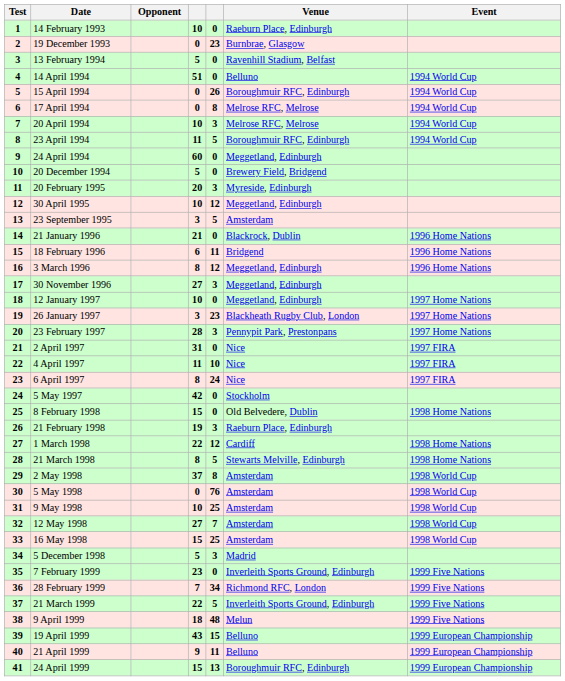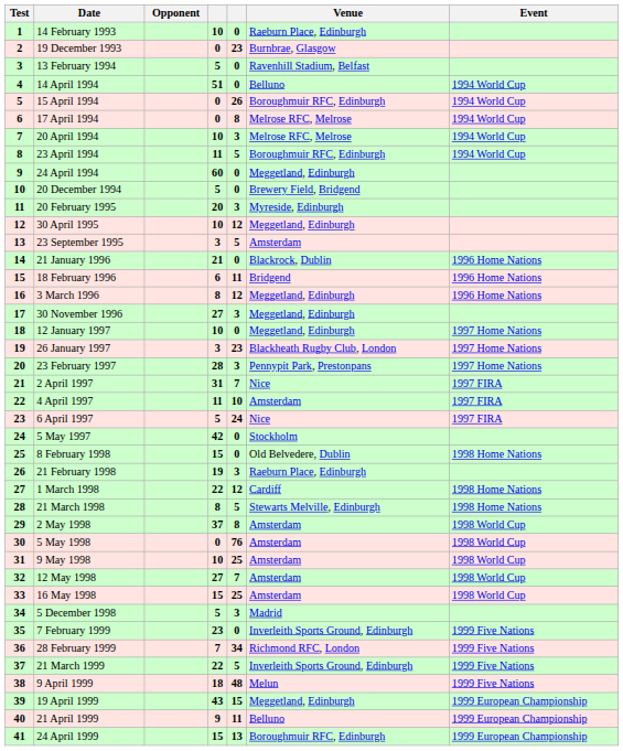 <table class="wikitable sortable" style="width:100%">
 <tr>
 <th>Test</th>
 <th>Date</th>
 <th>Opponent</th>
 <th></th>
 <th></th>
 <th>Venue</th>
 <th>Event</th>
 </tr>
 <tr bgcolor="#ccffcc">
 <td align="center"><strong>1</strong></td>
 <td>14 February 1993</td>
 <td></td>
 <td align="center"><strong>10</strong></td>
 <td align="center"><strong>0</strong></td>
 <td><a href='#'>Raeburn Place</a>, <a href='#'>Edinburgh</a></td>
 <td></td>
 </tr>
 <tr bgcolor="FFE4E1">
 <td align="center"><strong>2</strong></td>
 <td>19 December 1993</td>
 <td></td>
 <td align="center"><strong>0</strong></td>
 <td align="center"><strong>23</strong></td>
 <td><a href='#'>Burnbrae</a>, <a href='#'>Glasgow</a></td>
 <td></td>
 </tr>
 <tr bgcolor="#ccffcc">
 <td align="center"><strong>3</strong></td>
 <td>13 February 1994</td>
 <td></td>
 <td align="center"><strong>5</strong></td>
 <td align="center"><strong>0</strong></td>
 <td><a href='#'>Ravenhill Stadium</a>, <a href='#'>Belfast</a></td>
 <td></td>
 </tr>
 <tr bgcolor="#ccffcc">
 <td align="center"><strong>4</strong></td>
 <td>14 April 1994</td>
 <td></td>
 <td align="center"><strong>51</strong></td>
 <td align="center"><strong>0</strong></td>
 <td><a href='#'>Belluno</a></td>
 <td><a href='#'>1994 World Cup</a></td>
 </tr>
 <tr bgcolor="FFE4E1">
 <td align="center"><strong>5</strong></td>
 <td>15 April 1994</td>
 <td></td>
 <td align="center"><strong>0</strong></td>
 <td align="center"><strong>26</strong></td>
 <td><a href='#'>Boroughmuir RFC</a>, <a href='#'>Edinburgh</a></td>
 <td><a href='#'>1994 World Cup</a></td>
 </tr>
 <tr bgcolor="FFE4E1">
 <td align="center"><strong>6</strong></td>
 <td>17 April 1994</td>
 <td></td>
 <td align="center"><strong>0</strong></td>
 <td align="center"><strong>8</strong></td>
 <td><a href='#'>Melrose RFC</a>, <a href='#'>Melrose</a></td>
 <td><a href='#'>1994 World Cup</a></td>
 </tr>
 <tr bgcolor="#ccffcc">
 <td align="center"><strong>7</strong></td>
 <td>20 April 1994</td>
 <td></td>
 <td align="center"><strong>10</strong></td>
 <td align="center"><strong>3</strong></td>
 <td><a href='#'>Melrose RFC</a>, <a href='#'>Melrose</a></td>
 <td><a href='#'>1994 World Cup</a></td>
 </tr>
 <tr bgcolor="#ccffcc">
 <td align="center"><strong>8</strong></td>
 <td>23 April 1994</td>
 <td></td>
 <td align="center"><strong>11</strong></td>
 <td align="center"><strong>5</strong></td>
 <td><a href='#'>Boroughmuir RFC</a>, <a href='#'>Edinburgh</a></td>
 <td><a href='#'>1994 World Cup</a></td>
 </tr>
 <tr bgcolor="#ccffcc">
 <td align="center"><strong>9</strong></td>
 <td>24 April 1994</td>
 <td></td>
 <td align="center"><strong>60</strong></td>
 <td align="center"><strong>0</strong></td>
 <td><a href='#'>Meggetland</a>, <a href='#'>Edinburgh</a></td>
 <td></td>
 </tr>
 <tr bgcolor="#ccffcc">
 <td align="center"><strong>10</strong></td>
 <td>20 December 1994</td>
 <td></td>
 <td align="center"><strong>5</strong></td>
 <td align="center"><strong>0</strong></td>
 <td><a href='#'>Brewery Field</a>, <a href='#'>Bridgend</a></td>
 <td></td>
 </tr>
 <tr bgcolor="#ccffcc">
 <td align="center"><strong>11</strong></td>
 <td>20 February 1995</td>
 <td></td>
 <td align="center"><strong>20</strong></td>
 <td align="center"><strong>3</strong></td>
 <td><a href='#'>Myreside</a>, <a href='#'>Edinburgh</a></td>
 <td></td>
 </tr>
 <tr bgcolor="FFE4E1">
 <td align="center"><strong>12</strong></td>
 <td>30 April 1995</td>
 <td></td>
 <td align="center"><strong>10</strong></td>
 <td align="center"><strong>12</strong></td>
 <td><a href='#'>Meggetland</a>, <a href='#'>Edinburgh</a></td>
 <td></td>
 </tr>
 <tr bgcolor="FFE4E1">
 <td align="center"><strong>13</strong></td>
 <td>23 September 1995</td>
 <td></td>
 <td align="center"><strong>3</strong></td>
 <td align="center"><strong>5</strong></td>
 <td><a href='#'>Amsterdam</a></td>
 <td></td>
 </tr>
 <tr bgcolor="#ccffcc">
 <td align="center"><strong>14</strong></td>
 <td>21 January 1996</td>
 <td></td>
 <td align="center"><strong>21</strong></td>
 <td align="center"><strong>0</strong></td>
 <td><a href='#'>Blackrock</a>, <a href='#'>Dublin</a></td>
 <td><a href='#'>1996 Home Nations</a></td>
 </tr>
 <tr bgcolor="FFE4E1">
 <td align="center"><strong>15</strong></td>
 <td>18 February 1996</td>
 <td></td>
 <td align="center"><strong>6</strong></td>
 <td align="center"><strong>11</strong></td>
 <td><a href='#'>Bridgend</a></td>
 <td><a href='#'>1996 Home Nations</a></td>
 </tr>
 <tr bgcolor="FFE4E1">
 <td align="center"><strong>16</strong></td>
 <td>3 March 1996</td>
 <td></td>
 <td align="center"><strong>8</strong></td>
 <td align="center"><strong>12</strong></td>
 <td><a href='#'>Meggetland</a>, <a href='#'>Edinburgh</a></td>
 <td><a href='#'>1996 Home Nations</a></td>
 </tr>
 <tr bgcolor="#ccffcc">
 <td align="center"><strong>17</strong></td>
 <td>30 November 1996</td>
 <td></td>
 <td align="center"><strong>27</strong></td>
 <td align="center"><strong>3</strong></td>
 <td><a href='#'>Meggetland</a>, <a href='#'>Edinburgh</a></td>
 <td></td>
 </tr>
 <tr bgcolor="#ccffcc">
 <td align="center"><strong>18</strong></td>
 <td>12 January 1997</td>
 <td></td>
 <td align="center"><strong>10</strong></td>
 <td align="center"><strong>0</strong></td>
 <td><a href='#'>Meggetland</a>, <a href='#'>Edinburgh</a></td>
 <td><a href='#'>1997 Home Nations</a></td>
 </tr>
 <tr bgcolor="FFE4E1">
 <td align="center"><strong>19</strong></td>
 <td>26 January 1997</td>
 <td></td>
 <td align="center"><strong>3</strong></td>
 <td align="center"><strong>23</strong></td>
 <td><a href='#'>Blackheath Rugby Club</a>, <a href='#'>London</a></td>
 <td><a href='#'>1997 Home Nations</a></td>
 </tr>
 <tr bgcolor="#ccffcc">
 <td align="center"><strong>20</strong></td>
 <td>23 February 1997</td>
 <td></td>
 <td align="center"><strong>28</strong></td>
 <td align="center"><strong>3</strong></td>
 <td><a href='#'>Pennypit Park</a>, <a href='#'>Prestonpans</a></td>
 <td><a href='#'>1997 Home Nations</a></td>
 </tr>
 <tr bgcolor="#ccffcc">
 <td align="center"><strong>21</strong></td>
 <td>2 April 1997</td>
 <td></td>
 <td align="center"><strong>31</strong></td>
-<td align="center"><strong>0</strong></td>
+<td align="center"><strong>7</strong></td>
 <td><a href='#'>Nice</a></td>
 <td><a href='#'>1997 FIRA</a></td>
 </tr>
 <tr bgcolor="#ccffcc">
 <td align="center"><strong>22</strong></td>
 <td>4 April 1997</td>
 <td></td>
 <td align="center"><strong>11</strong></td>
 <td align="center"><strong>10</strong></td>
-<td><a href='#'>Nice</a></td>
+<td><a href='#'>Amsterdam</a></td>
 <td><a href='#'>1997 FIRA</a></td>
 </tr>
 <tr bgcolor="FFE4E1">
 <td align="center"><strong>23</strong></td>
 <td>6 April 1997</td>
 <td></td>
-<td align="center"><strong>8</strong></td>
+<td align="center"><strong>5</strong></td>
 <td align="center"><strong>24</strong></td>
 <td><a href='#'>Nice</a></td>
 <td><a href='#'>1997 FIRA</a></td>
 </tr>
 <tr bgcolor="#ccffcc">
 <td align="center"><strong>24</strong></td>
 <td>5 May 1997</td>
 <td></td>
 <td align="center"><strong>42</strong></td>
 <td align="center"><strong>0</strong></td>
 <td><a href='#'>Stockholm</a></td>
 <td></td>
 </tr>
 <tr bgcolor="#ccffcc">
 <td align="center"><strong>25</strong></td>
 <td>8 February 1998</td>
 <td></td>
 <td align="center"><strong>15</strong></td>
 <td align="center"><strong>0</strong></td>
 <td>Old Belvedere, <a href='#'>Dublin</a></td>
 <td><a href='#'>1998 Home Nations</a></td>
 </tr>
 <tr bgcolor="#ccffcc">
 <td align="center"><strong>26</strong></td>
 <td>21 February 1998</td>
 <td></td>
 <td align="center"><strong>19</strong></td>
 <td align="center"><strong>3</strong></td>
 <td><a href='#'>Raeburn Place</a>, <a href='#'>Edinburgh</a></td>
 <td></td>
 </tr>
 <tr bgcolor="#ccffcc">
 <td align="center"><strong>27</strong></td>
 <td>1 March 1998</td>
 <td></td>
 <td align="center"><strong>22</strong></td>
 <td align="center"><strong>12</strong></td>
 <td><a href='#'>Cardiff</a></td>
 <td><a href='#'>1998 Home Nations</a></td>
 </tr>
 <tr bgcolor="#ccffcc">
 <td align="center"><strong>28</strong></td>
 <td>21 March 1998</td>
 <td></td>
 <td align="center"><strong>8</strong></td>
 <td align="center"><strong>5</strong></td>
 <td><a href='#'>Stewarts Melville</a>, <a href='#'>Edinburgh</a></td>
 <td><a href='#'>1998 Home Nations</a></td>
 </tr>
 <tr bgcolor="#ccffcc">
 <td align="center"><strong>29</strong></td>
 <td>2 May 1998</td>
 <td></td>
 <td align="center"><strong>37</strong></td>
 <td align="center"><strong>8</strong></td>
 <td><a href='#'>Amsterdam</a></td>
 <td><a href='#'>1998 World Cup</a></td>
 </tr>
 <tr bgcolor="FFE4E1">
 <td align="center"><strong>30</strong></td>
 <td>5 May 1998</td>
 <td></td>
 <td align="center"><strong>0</strong></td>
 <td align="center"><strong>76</strong></td>
 <td><a href='#'>Amsterdam</a></td>
 <td><a href='#'>1998 World Cup</a></td>
 </tr>
 <tr bgcolor="FFE4E1">
 <td align="center"><strong>31</strong></td>
 <td>9 May 1998</td>
 <td></td>
 <td align="center"><strong>10</strong></td>
 <td align="center"><strong>25</strong></td>
 <td><a href='#'>Amsterdam</a></td>
 <td><a href='#'>1998 World Cup</a></td>
 </tr>
 <tr bgcolor="#ccffcc">
 <td align="center"><strong>32</strong></td>
 <td>12 May 1998</td>
 <td></td>
 <td align="center"><strong>27</strong></td>
 <td align="center"><strong>7</strong></td>
 <td><a href='#'>Amsterdam</a></td>
 <td><a href='#'>1998 World Cup</a></td>
 </tr>
 <tr bgcolor="FFE4E1">
 <td align="center"><strong>33</strong></td>
 <td>16 May 1998</td>
 <td></td>
 <td align="center"><strong>15</strong></td>
 <td align="center"><strong>25</strong></td>
 <td><a href='#'>Amsterdam</a></td>
 <td><a href='#'>1998 World Cup</a></td>
 </tr>
 <tr bgcolor="#ccffcc">
 <td align="center"><strong>34</strong></td>
 <td>5 December 1998</td>
 <td></td>
 <td align="center"><strong>5</strong></td>
 <td align="center"><strong>3</strong></td>
 <td><a href='#'>Madrid</a></td>
 <td></td>
 </tr>
 <tr bgcolor="#ccffcc">
 <td align="center"><strong>35</strong></td>
 <td>7 February 1999</td>
 <td></td>
 <td align="center"><strong>23</strong></td>
 <td align="center"><strong>0</strong></td>
 <td><a href='#'>Inverleith Sports Ground</a>, <a href='#'>Edinburgh</a></td>
 <td><a href='#'>1999 Five Nations</a></td>
 </tr>
 <tr bgcolor="FFE4E1">
 <td align="center"><strong>36</strong></td>
 <td>28 February 1999</td>
 <td></td>
 <td align="center"><strong>7</strong></td>
 <td align="center"><strong>34</strong></td>
 <td><a href='#'>Richmond RFC</a>, <a href='#'>London</a></td>
 <td><a href='#'>1999 Five Nations</a></td>
 </tr>
 <tr bgcolor="#ccffcc">
 <td align="center"><strong>37</strong></td>
 <td>21 March 1999</td>
 <td></td>
 <td align="center"><strong>22</strong></td>
 <td align="center"><strong>5</strong></td>
 <td><a href='#'>Inverleith Sports Ground</a>, <a href='#'>Edinburgh</a></td>
 <td><a href='#'>1999 Five Nations</a></td>
 </tr>
 <tr bgcolor="FFE4E1">
 <td align="center"><strong>38</strong></td>
 <td>9 April 1999</td>
 <td></td>
 <td align="center"><strong>18</strong></td>
 <td align="center"><strong>48</strong></td>
 <td><a href='#'>Melun</a></td>
 <td><a href='#'>1999 Five Nations</a></td>
 </tr>
 <tr bgcolor="#ccffcc">
 <td align="center"><strong>39</strong></td>
 <td>19 April 1999</td>
 <td></td>
 <td align="center"><strong>43</strong></td>
 <td align="center"><strong>15</strong></td>
-<td><a href='#'>Belluno</a></td>
+<td><a href='#'>Meggetland</a>, <a href='#'>Edinburgh</a></td>
 <td><a href='#'>1999 European Championship</a></td>
 </tr>
 <tr bgcolor="FFE4E1">
 <td align="center"><strong>40</strong></td>
 <td>21 April 1999</td>
 <td></td>
 <td align="center"><strong>9</strong></td>
 <td align="center"><strong>11</strong></td>
 <td><a href='#'>Belluno</a></td>
 <td><a href='#'>1999 European Championship</a></td>
 </tr>
 <tr bgcolor="#ccffcc">
 <td align="center"><strong>41</strong></td>
 <td>24 April 1999</td>
 <td></td>
 <td align="center"><strong>15</strong></td>
 <td align="center"><strong>13</strong></td>
 <td><a href='#'>Boroughmuir RFC</a>, <a href='#'>Edinburgh</a></td>
 <td><a href='#'>1999 European Championship</a></td>
 </tr>
 </table>
